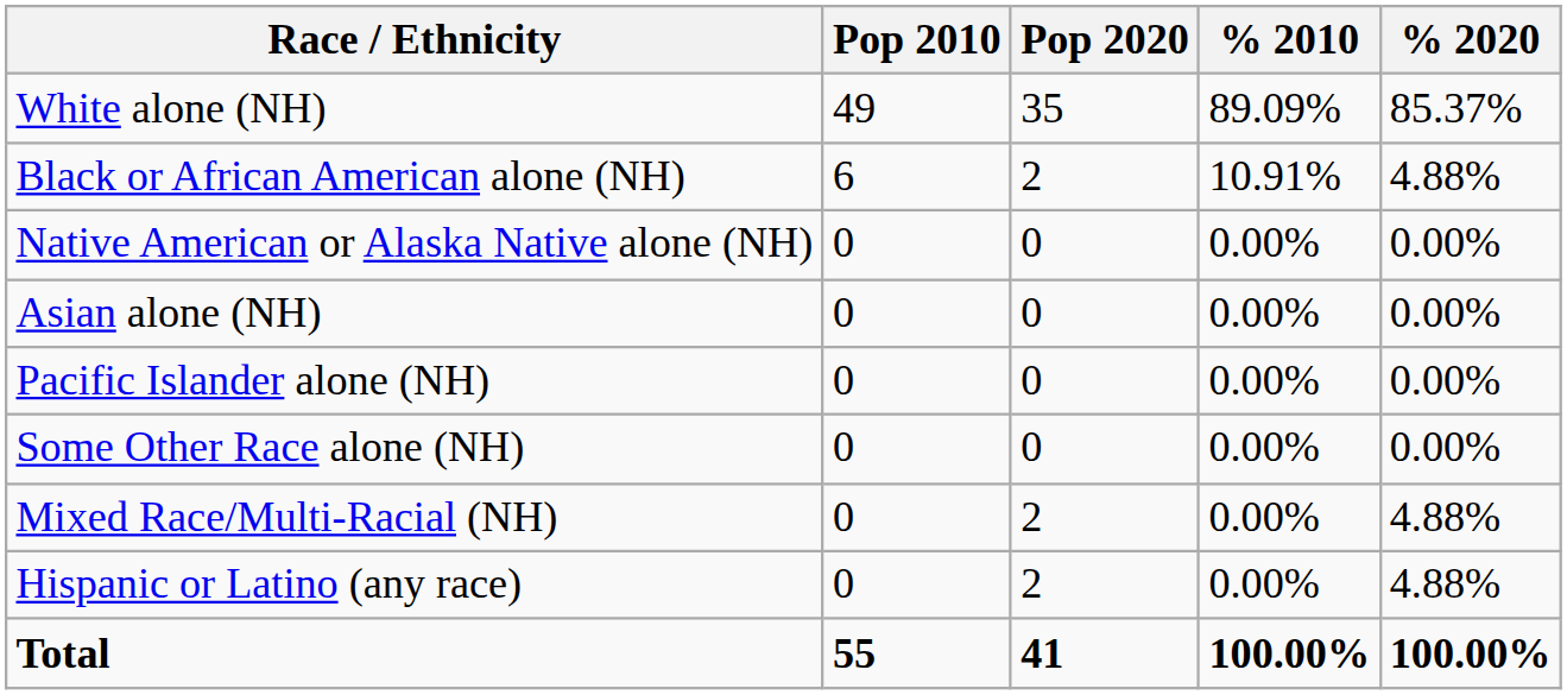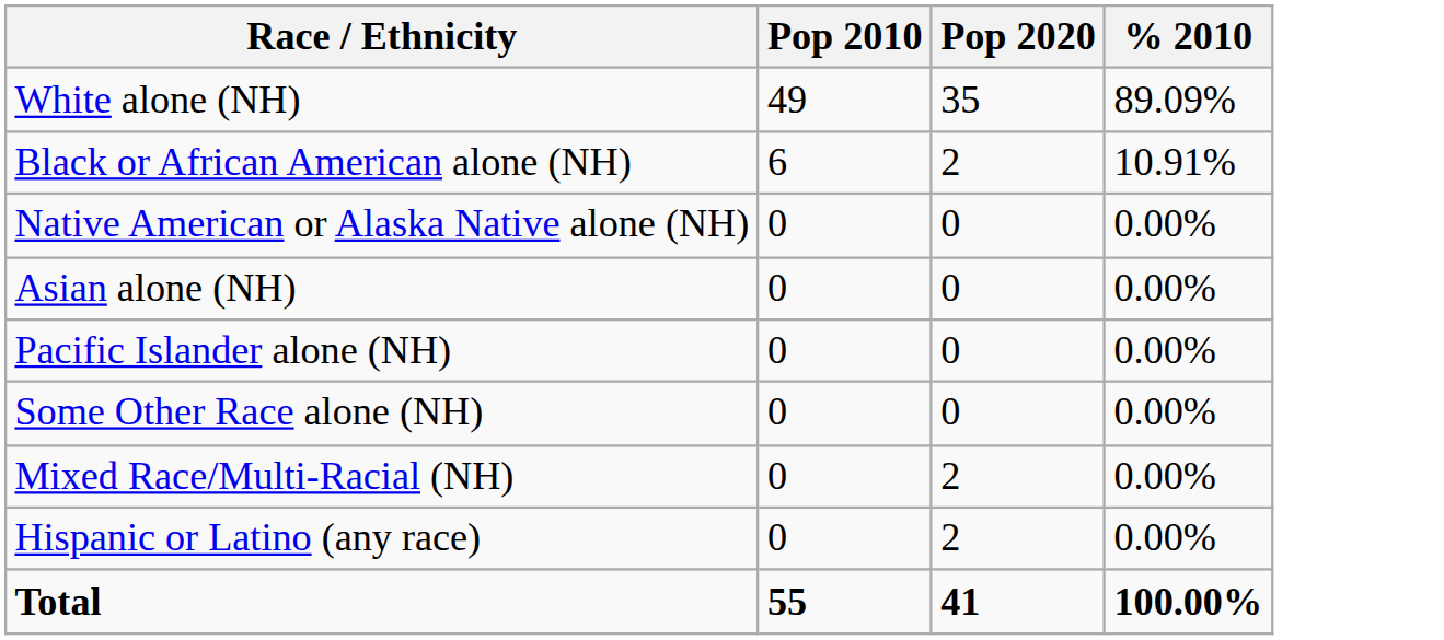 <table class="wikitable">
 <tr>
 <th>Race / Ethnicity</th>
 <th>Pop 2010</th>
 <th>Pop 2020</th>
 <th>% 2010</th>
-<th>% 2020</th>
 </tr>
 <tr>
 <td><a href='#'>White</a> alone (NH)</td>
 <td>49</td>
 <td>35</td>
 <td>89.09%</td>
-<td>85.37%</td>
 </tr>
 <tr>
 <td><a href='#'>Black or African American</a> alone (NH)</td>
 <td>6</td>
 <td>2</td>
 <td>10.91%</td>
-<td>4.88%</td>
 </tr>
 <tr>
 <td><a href='#'>Native American</a> or <a href='#'>Alaska Native</a> alone (NH)</td>
 <td>0</td>
 <td>0</td>
-<td>0.00%</td>
 <td>0.00%</td>
 </tr>
 <tr>
 <td><a href='#'>Asian</a> alone (NH)</td>
 <td>0</td>
 <td>0</td>
 <td>0.00%</td>
-<td>0.00%</td>
 </tr>
 <tr>
 <td><a href='#'>Pacific Islander</a> alone (NH)</td>
 <td>0</td>
 <td>0</td>
-<td>0.00%</td>
 <td>0.00%</td>
 </tr>
 <tr>
 <td><a href='#'>Some Other Race</a> alone (NH)</td>
 <td>0</td>
 <td>0</td>
 <td>0.00%</td>
-<td>0.00%</td>
 </tr>
 <tr>
 <td><a href='#'>Mixed Race/Multi-Racial</a> (NH)</td>
 <td>0</td>
 <td>2</td>
 <td>0.00%</td>
-<td>4.88%</td>
 </tr>
 <tr>
 <td><a href='#'>Hispanic or Latino</a> (any race)</td>
 <td>0</td>
 <td>2</td>
 <td>0.00%</td>
-<td>4.88%</td>
 </tr>
 <tr>
 <td><strong>Total</strong></td>
 <td><strong>55</strong></td>
 <td><strong>41</strong></td>
 <td><strong>100.00%</strong></td>
-<td><strong>100.00%</strong></td>
 </tr>
 </table>
